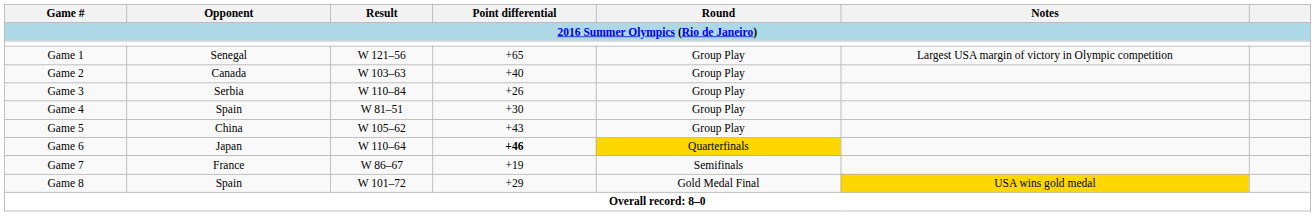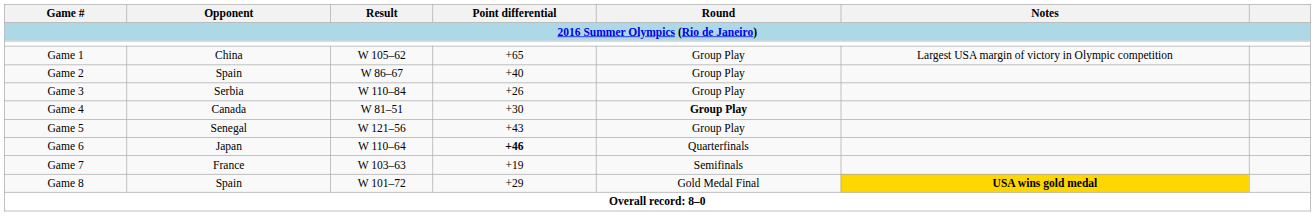 <table class="wikitable">
 <tr>
 <th width=6%>Game #</th>
 <th width=10%>Opponent</th>
 <th width=05%>Result</th>
 <th width=8%>Point differential</th>
 <th width=12%>Round</th>
 <th width=20%>Notes</th>
 <th width=3%></th>
 </tr>
 <tr>
 <td colspan="7"  style="text-align:center; background:lightblue;"><span><strong><a href='#'>2016 Summer Olympics</a> (<a href='#'>Rio de Janeiro</a>)</strong></span></td>
 </tr>
 <tr>
 <td colspan="7"  style="text-align:center; background:white;"></td>
 </tr>
 <tr>
 <td align=center>Game 1</td>
-<td align=center>Senegal</td>
-<td align=center>W 121–56</td>
+<td align=center>China</td>
+<td align=center>W 105–62</td>
 <td align=center>+65</td>
 <td align=center>Group Play</td>
 <td align=center>Largest USA margin of victory in Olympic competition</td>
 <td align=center></td>
 </tr>
 <tr>
 <td align=center>Game 2</td>
-<td align=center>Canada</td>
-<td align=center>W 103–63</td>
+<td align=center>Spain</td>
+<td align=center>W 86–67</td>
 <td align=center>+40</td>
 <td align=center>Group Play</td>
 <td align=center></td>
 <td align=center></td>
 </tr>
 <tr>
 <td align=center>Game 3</td>
 <td align=center>Serbia</td>
 <td align=center>W 110–84</td>
 <td align=center>+26</td>
 <td align=center>Group Play</td>
 <td align=center></td>
 <td align=center></td>
 </tr>
 <tr>
 <td align=center>Game 4</td>
-<td align=center>Spain</td>
+<td align=center>Canada</td>
 <td align=center>W 81–51</td>
 <td align=center>+30</td>
-<td align=center>Group Play</td>
+<td align=center><strong>Group Play</strong></td>
 <td align=center></td>
 <td align=center></td>
 </tr>
 <tr>
 <td align=center>Game 5</td>
-<td align=center>China</td>
-<td align=center>W 105–62</td>
+<td align=center>Senegal</td>
+<td align=center>W 121–56</td>
 <td align=center>+43</td>
 <td align=center>Group Play</td>
 <td align=center></td>
 <td align=center></td>
 </tr>
 <tr>
 <td align=center>Game 6</td>
 <td align=center>Japan</td>
 <td align=center>W 110–64</td>
 <td align=center><strong>+46</strong></td>
-<td align=center style="background: gold;">Quarterfinals</td>
+<td align=center>Quarterfinals</td>
 <td align=center></td>
 <td align=center></td>
 </tr>
 <tr>
 <td align=center>Game 7</td>
 <td align=center>France</td>
-<td align=center>W 86–67</td>
+<td align=center>W 103–63</td>
 <td align=center>+19</td>
 <td align=center>Semifinals</td>
 <td align=center></td>
 <td align=center></td>
 </tr>
 <tr>
 <td align=center>Game 8</td>
 <td align=center>Spain</td>
 <td align=center>W 101–72</td>
 <td align=center>+29</td>
 <td align=center>Gold Medal Final</td>
-<td style="text-align:center; background:gold;">USA wins gold medal</td>
+<td style="text-align:center; background:gold;"><strong>USA wins gold medal</strong></td>
 <td align=center></td>
 </tr>
 <tr>
 <td colspan="7"  style="text-align:center; background:white;"><span><strong>Overall record: 8–0</strong></span></td>
 </tr>
 </table>
